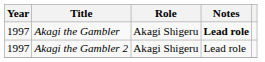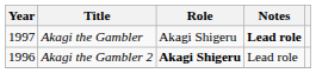 <table class="wikitable">
 <tr>
 <th>Year</th>
 <th>Title</th>
 <th>Role</th>
 <th>Notes</th>
 <th></th>
 </tr>
 <tr>
 <td>1997</td>
 <td><em>Akagi the Gambler</em></td>
 <td>Akagi Shigeru</td>
 <td><strong>Lead role</strong></td>
 <td></td>
 </tr>
 <tr>
-<td>1997</td>
+<td>1996</td>
 <td><em>Akagi the Gambler 2</em></td>
-<td>Akagi Shigeru</td>
+<td><strong>Akagi Shigeru</strong></td>
 <td>Lead role</td>
 <td></td>
 </tr>
 <tr>
 </tr>
 </table>
